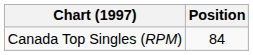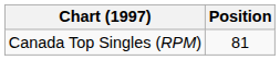 <table class="wikitable sortable">
 <tr>
 <th>Chart (1997)</th>
 <th>Position</th>
 </tr>
 <tr>
 <td align="left">Canada Top Singles (<em>RPM</em>)</td>
-<td align="center">84</td>
+<td align="center">81</td>
 </tr>
 </table>
